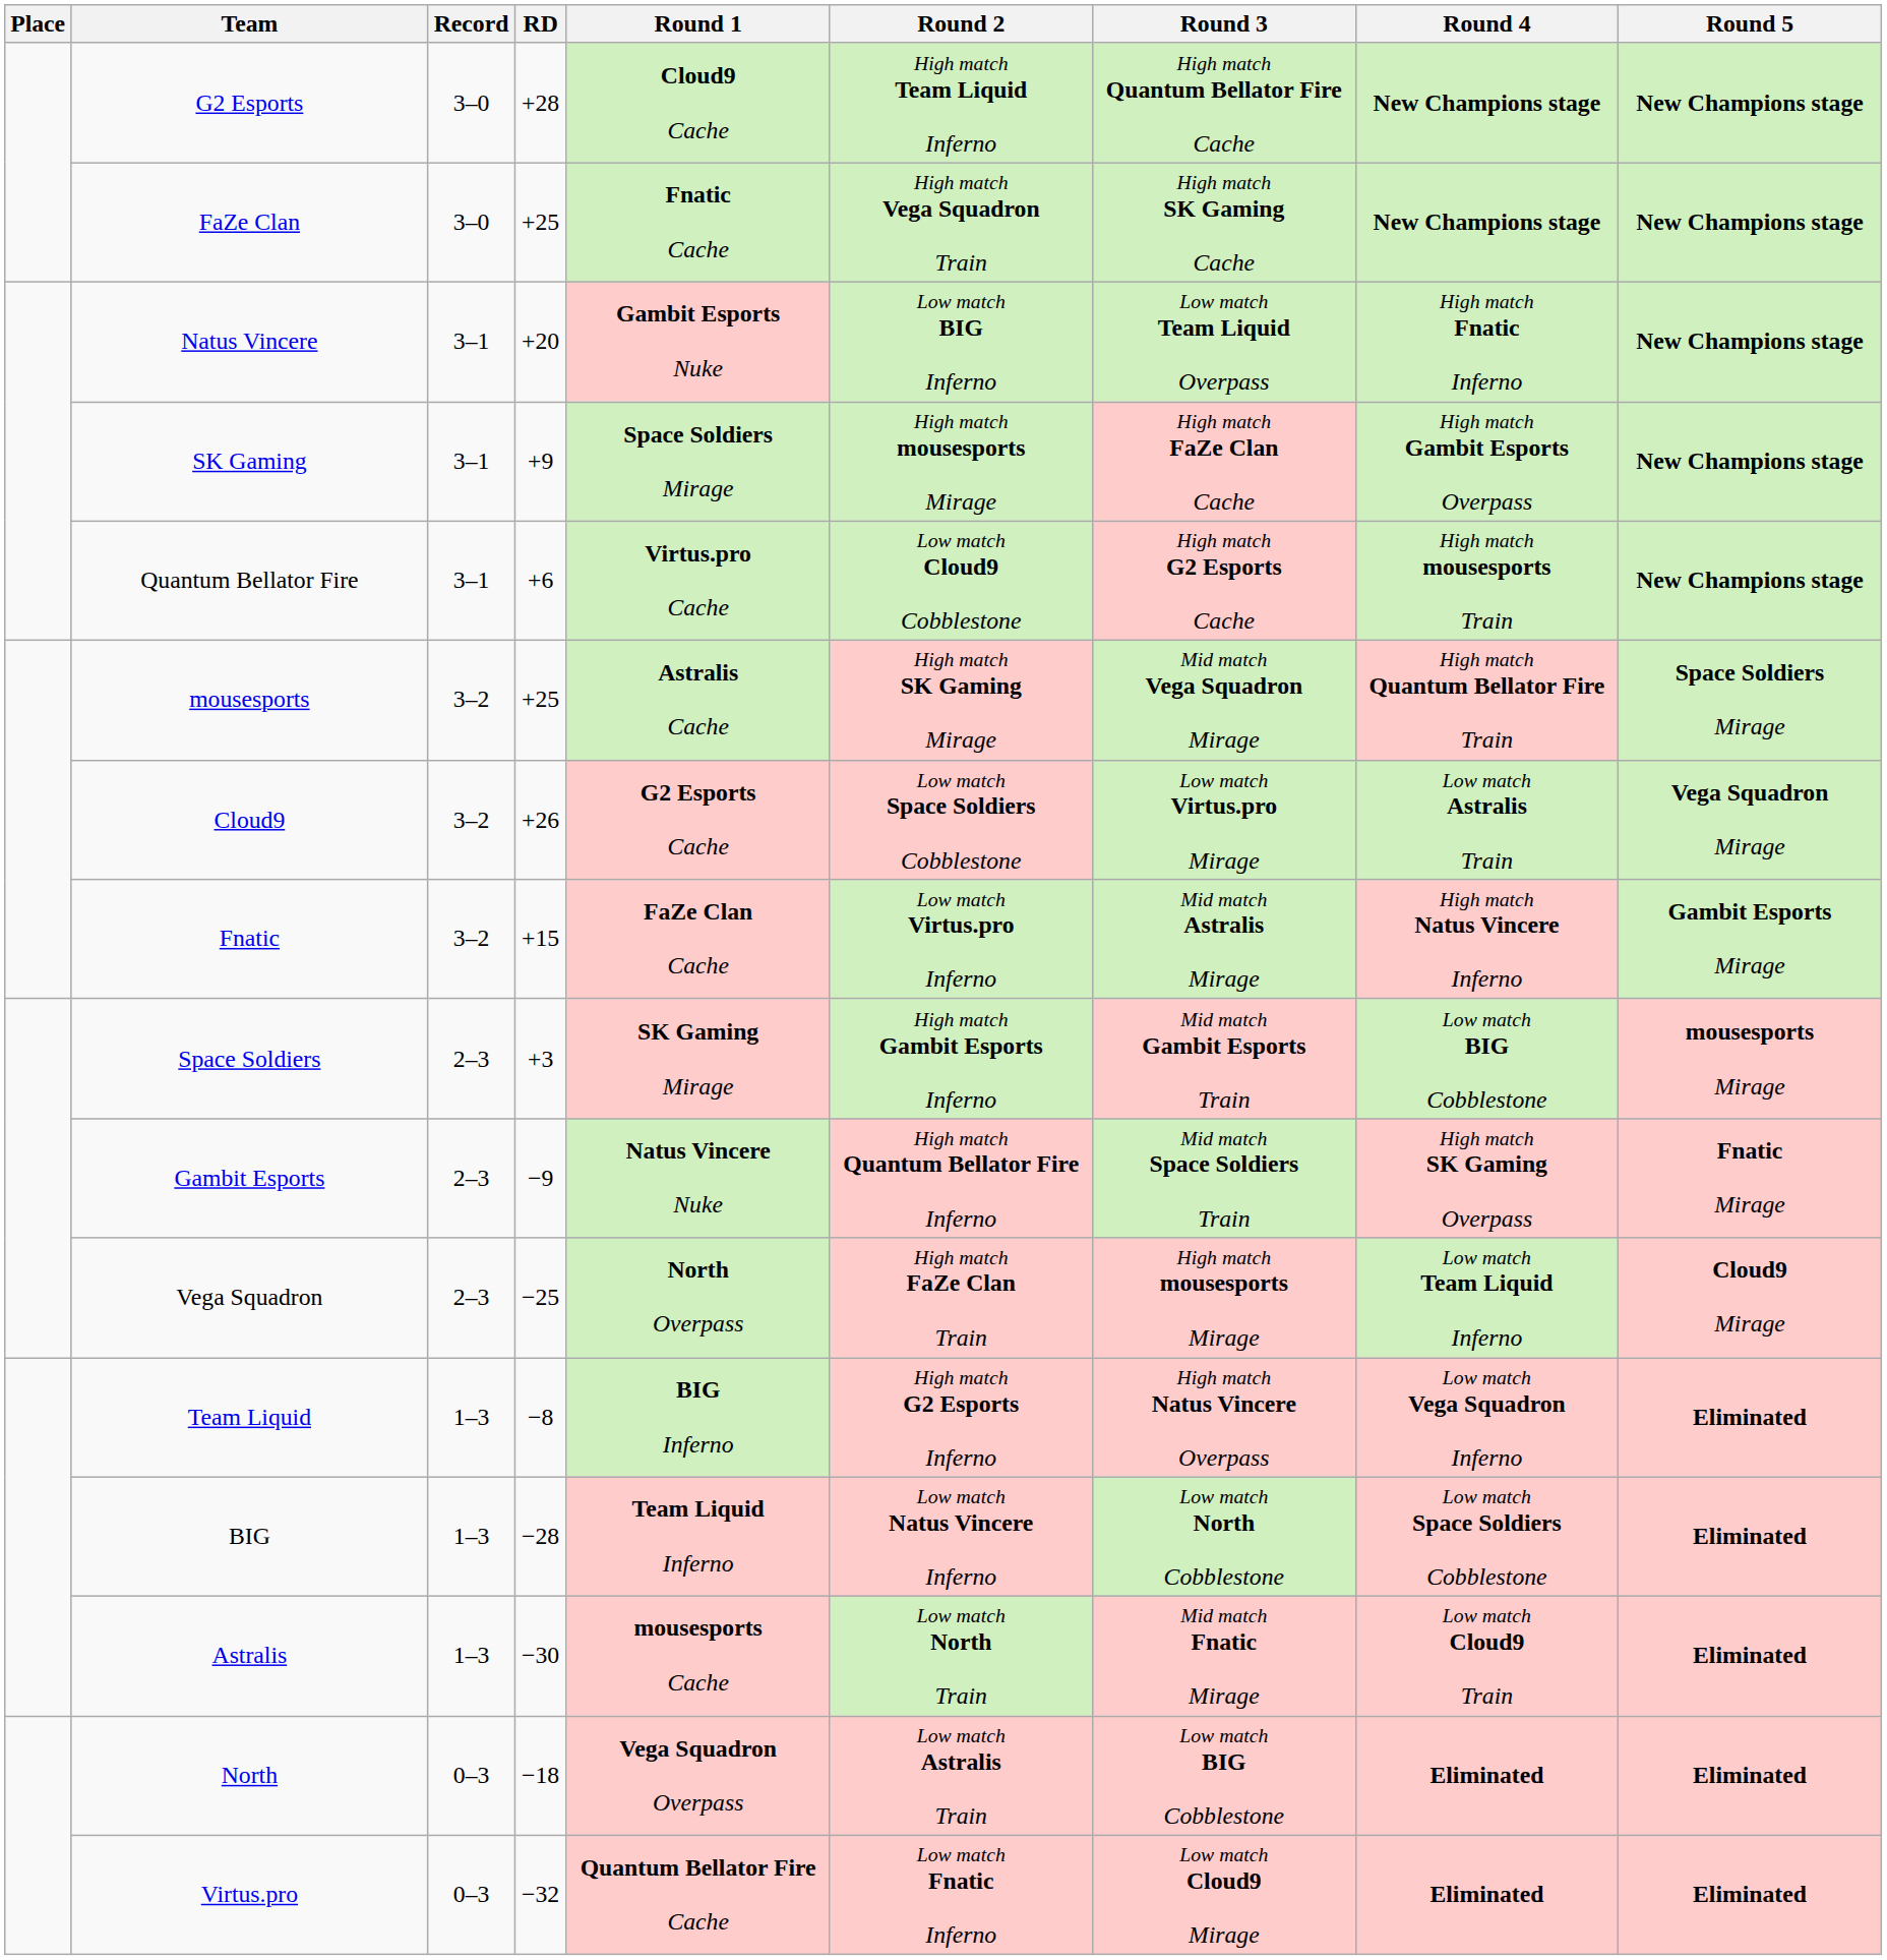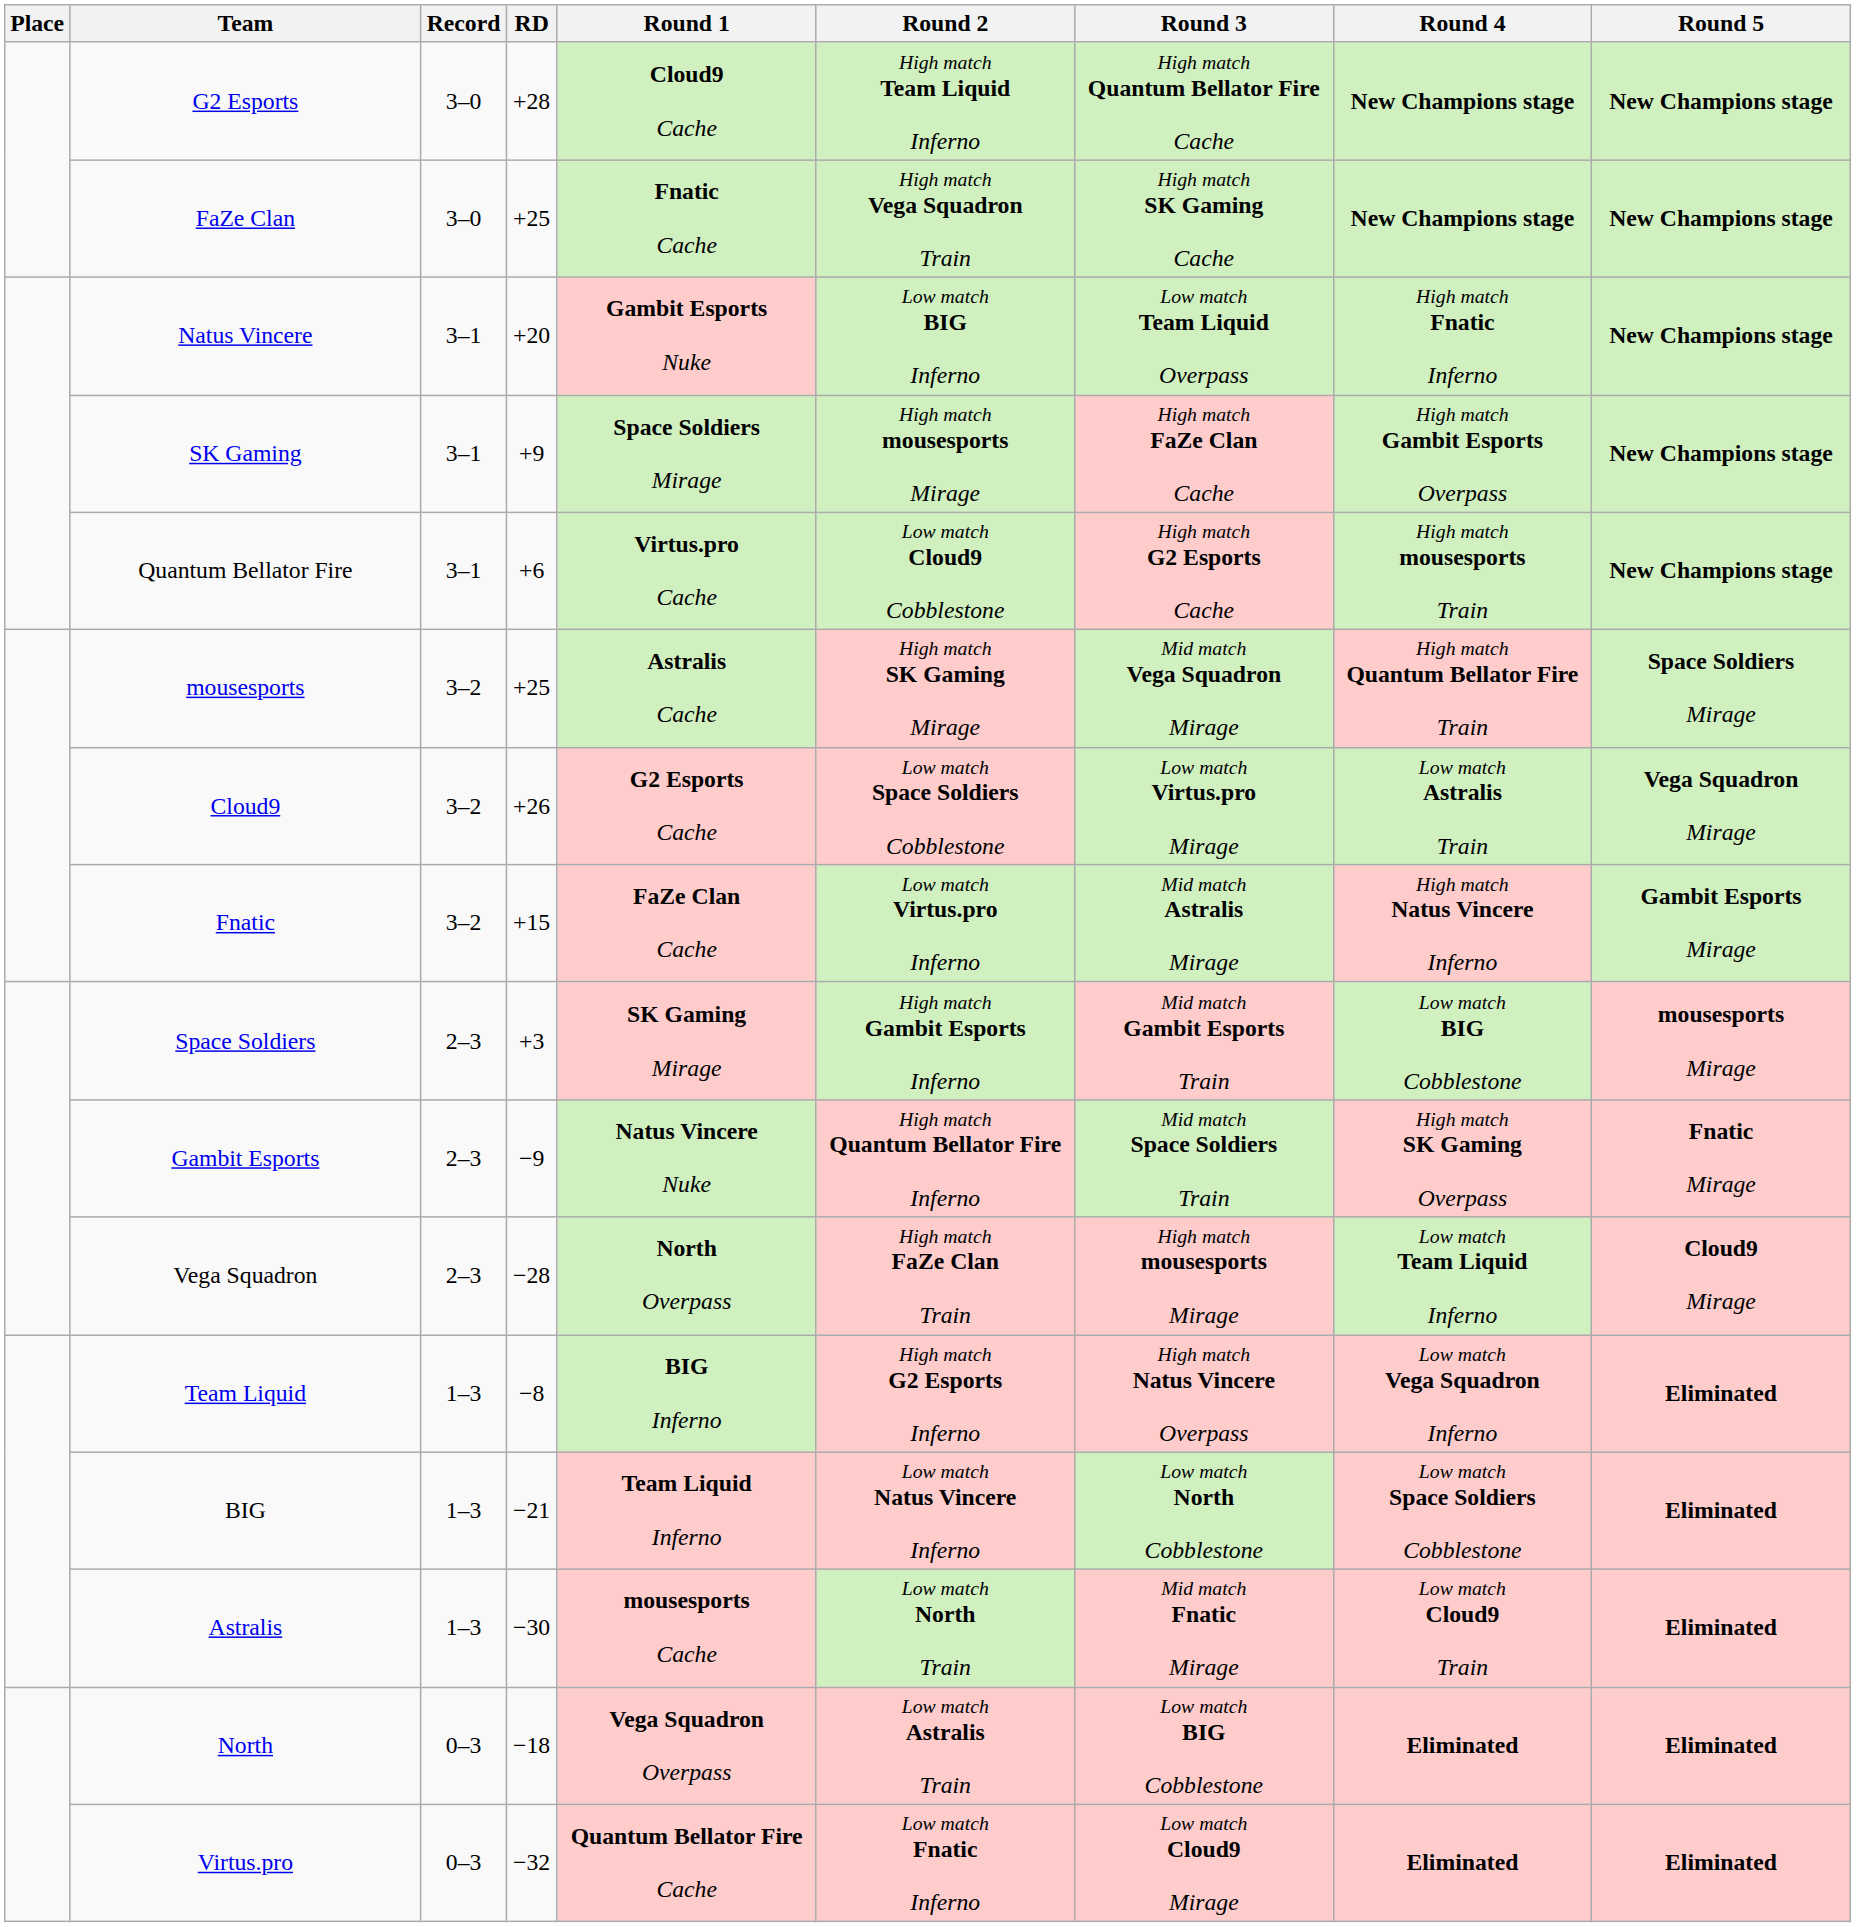 <table class="wikitable" style="text-align: center;">
 <tr>
 <th width="20px">Place</th>
 <th width="400px">Team</th>
 <th width="50px">Record</th>
 <th width="30px">RD</th>
 <th width="260px">Round 1</th>
 <th width="260px">Round 2</th>
 <th width="260px">Round 3</th>
 <th width="260px">Round 4</th>
 <th width="260px">Round 5</th>
 </tr>
 <tr>
 <td rowspan="2"></td>
 <td><a href='#'>G2 Esports</a></td>
 <td>3–0</td>
 <td>+28</td>
 <td style="background: #D0F0C0;"><strong>Cloud9<br></strong><br><em>Cache</em></td>
 <td style="background: #D0F0C0;"><small><em>High match</em></small><br><strong>Team Liquid<br></strong><br><em>Inferno</em></td>
 <td style="background: #D0F0C0;"><small><em>High match</em></small><br><strong>Quantum Bellator Fire<br></strong><br><em>Cache</em></td>
 <td style="background: #D0F0C0;"><strong>New Champions stage</strong></td>
 <td style="background: #D0F0C0;"><strong>New Champions stage</strong></td>
 </tr>
 <tr>
 <td><a href='#'>FaZe Clan</a></td>
 <td>3–0</td>
 <td>+25</td>
 <td style="background: #D0F0C0;"><strong>Fnatic<br></strong><br><em>Cache</em></td>
 <td style="background: #D0F0C0;"><small><em>High match</em></small><br><strong>Vega Squadron<br></strong><br><em>Train</em></td>
 <td style="background: #D0F0C0;"><small><em>High match</em></small><br><strong>SK Gaming<br></strong><br><em>Cache</em></td>
 <td style="background: #D0F0C0;"><strong>New Champions stage</strong></td>
 <td style="background: #D0F0C0;"><strong>New Champions stage</strong></td>
 </tr>
 <tr>
 <td rowspan="3"></td>
 <td><a href='#'>Natus Vincere</a></td>
 <td>3–1</td>
 <td>+20</td>
 <td style="background: #FFCCCC;"><strong>Gambit Esports<br></strong><br><em>Nuke</em></td>
 <td style="background: #D0F0C0;"><small><em>Low match</em></small><br><strong>BIG<br></strong><br><em>Inferno</em></td>
 <td style="background: #D0F0C0;"><small><em>Low match</em></small><br><strong>Team Liquid<br></strong><br><em>Overpass</em></td>
 <td style="background: #D0F0C0;"><small><em>High match</em></small><br><strong>Fnatic<br></strong><br><em>Inferno</em></td>
 <td style="background: #D0F0C0;"><strong>New Champions stage</strong></td>
 </tr>
 <tr>
 <td><a href='#'>SK Gaming</a></td>
 <td>3–1</td>
 <td>+9</td>
 <td style="background: #D0F0C0;"><strong>Space Soldiers<br></strong><br><em>Mirage</em></td>
 <td style="background: #D0F0C0;"><small><em>High match</em></small><br><strong>mousesports<br></strong><br><em>Mirage</em></td>
 <td style="background: #FFCCCC;"><small><em>High match</em></small><br><strong>FaZe Clan<br></strong><br><em>Cache</em></td>
 <td style="background: #D0F0C0;"><small><em>High match</em></small><br><strong>Gambit Esports<br></strong><br><em>Overpass</em></td>
 <td style="background: #D0F0C0;"><strong>New Champions stage</strong></td>
 </tr>
 <tr>
 <td>Quantum Bellator Fire</td>
 <td>3–1</td>
 <td>+6</td>
 <td style="background: #D0F0C0;"><strong>Virtus.pro<br></strong><br><em>Cache</em></td>
 <td style="background: #D0F0C0;"><small><em>Low match</em></small><br><strong>Cloud9<br></strong><br><em>Cobblestone</em></td>
 <td style="background: #FFCCCC;"><small><em>High match</em></small><br><strong>G2 Esports<br></strong><br><em>Cache</em></td>
 <td style="background: #D0F0C0;"><small><em>High match</em></small><br><strong>mousesports<br></strong><br><em>Train</em></td>
 <td style="background: #D0F0C0;"><strong>New Champions stage</strong></td>
 </tr>
 <tr>
 <td rowspan="3"></td>
 <td><a href='#'>mousesports</a></td>
 <td>3–2</td>
 <td>+25</td>
 <td style="background: #D0F0C0;"><strong>Astralis<br></strong><br><em>Cache</em></td>
 <td style="background: #FFCCCC;"><small><em>High match</em></small><br><strong>SK Gaming<br></strong><br><em>Mirage</em></td>
 <td style="background: #D0F0C0;"><small><em>Mid match</em></small><br><strong>Vega Squadron<br></strong><br><em>Mirage</em></td>
 <td style="background: #FFCCCC;"><small><em>High match</em></small><br><strong>Quantum Bellator Fire<br></strong><br><em>Train</em></td>
 <td style="background: #D0F0C0;"><strong>Space Soldiers<br></strong><br><em>Mirage</em></td>
 </tr>
 <tr>
 <td><a href='#'>Cloud9</a></td>
 <td>3–2</td>
 <td>+26</td>
 <td style="background: #FFCCCC;"><strong>G2 Esports<br></strong><br><em>Cache</em></td>
 <td style="background: #FFCCCC;"><small><em>Low match</em></small><br><strong>Space Soldiers<br></strong><br><em>Cobblestone</em></td>
 <td style="background: #D0F0C0;"><small><em>Low match</em></small><br><strong>Virtus.pro<br></strong><br><em>Mirage</em></td>
 <td style="background: #D0F0C0;"><small><em>Low match</em></small><br><strong>Astralis<br></strong><br><em>Train</em></td>
 <td style="background: #D0F0C0;"><strong>Vega Squadron<br></strong><br><em>Mirage</em></td>
 </tr>
 <tr>
 <td><a href='#'>Fnatic</a></td>
 <td>3–2</td>
 <td>+15</td>
 <td style="background: #FFCCCC;"><strong>FaZe Clan<br></strong><br><em>Cache</em></td>
 <td style="background: #D0F0C0;"><small><em>Low match</em></small><br><strong>Virtus.pro<br></strong><br><em>Inferno</em></td>
 <td style="background: #D0F0C0;"><small><em>Mid match</em></small><br><strong>Astralis<br></strong><br><em>Mirage</em></td>
 <td style="background: #FFCCCC;"><small><em>High match</em></small><br><strong>Natus Vincere<br></strong><br><em>Inferno</em></td>
 <td style="background: #D0F0C0;"><strong>Gambit Esports<br></strong><br><em>Mirage</em></td>
 </tr>
 <tr>
 <td rowspan="3"></td>
 <td><a href='#'>Space Soldiers</a></td>
 <td>2–3</td>
 <td>+3</td>
 <td style="background: #FFCCCC;"><strong>SK Gaming<br></strong><br><em>Mirage</em></td>
 <td style="background: #D0F0C0;"><small><em>High match</em></small><br><strong>Gambit Esports<br></strong><br><em>Inferno</em></td>
 <td style="background: #FFCCCC;"><small><em>Mid match</em></small><br><strong>Gambit Esports<br></strong><br><em>Train</em></td>
 <td style="background: #D0F0C0;"><small><em>Low match</em></small><br><strong>BIG<br></strong><br><em>Cobblestone</em></td>
 <td style="background: #FFCCCC;"><strong>mousesports<br></strong><br><em>Mirage</em></td>
 </tr>
 <tr>
 <td><a href='#'>Gambit Esports</a></td>
 <td>2–3</td>
 <td>−9</td>
 <td style="background: #D0F0C0;"><strong>Natus Vincere<br></strong><br><em>Nuke</em></td>
 <td style="background: #FFCCCC;"><small><em>High match</em></small><br><strong>Quantum Bellator Fire<br></strong><br><em>Inferno</em></td>
 <td style="background: #D0F0C0;"><small><em>Mid match</em></small><br><strong>Space Soldiers<br></strong><br><em>Train</em></td>
 <td style="background: #FFCCCC;"><small><em>High match</em></small><br><strong>SK Gaming<br></strong><br><em>Overpass</em></td>
 <td style="background: #FFCCCC;"><strong>Fnatic<br></strong><br><em>Mirage</em></td>
 </tr>
 <tr>
 <td>Vega Squadron</td>
 <td>2–3</td>
-<td>−25</td>
+<td>−28</td>
 <td style="background: #D0F0C0;"><strong>North<br></strong><br><em>Overpass</em></td>
 <td style="background: #FFCCCC;"><small><em>High match</em></small><br><strong>FaZe Clan<br></strong><br><em>Train</em></td>
 <td style="background: #FFCCCC;"><small><em>High match</em></small><br><strong>mousesports<br></strong><br><em>Mirage</em></td>
 <td style="background: #D0F0C0;"><small><em>Low match</em></small><br><strong>Team Liquid<br></strong><br><em>Inferno</em></td>
 <td style="background: #FFCCCC;"><strong>Cloud9<br></strong><br><em>Mirage</em></td>
 </tr>
 <tr>
 <td rowspan="3"></td>
 <td><a href='#'>Team Liquid</a></td>
 <td>1–3</td>
 <td>−8</td>
 <td style="background: #D0F0C0;"><strong>BIG<br></strong><br><em>Inferno</em></td>
 <td style="background: #FFCCCC;"><small><em>High match</em></small><br><strong>G2 Esports<br></strong><br><em>Inferno</em></td>
 <td style="background: #FFCCCC;"><small><em>High match</em></small><br><strong>Natus Vincere<br></strong><br><em>Overpass</em></td>
 <td style="background: #FFCCCC;"><small><em>Low match</em></small><br><strong>Vega Squadron<br></strong><br><em>Inferno</em></td>
 <td style="background: #FFCCCC;"><strong>Eliminated</strong></td>
 </tr>
 <tr>
 <td>BIG</td>
 <td>1–3</td>
-<td>−28</td>
+<td>−21</td>
 <td style="background: #FFCCCC;"><strong>Team Liquid<br></strong><br><em>Inferno</em></td>
 <td style="background: #FFCCCC;"><small><em>Low match</em></small><br><strong>Natus Vincere<br></strong><br><em>Inferno</em></td>
 <td style="background: #D0F0C0;"><small><em>Low match</em></small><br><strong>North<br></strong><br><em>Cobblestone</em></td>
 <td style="background: #FFCCCC;"><small><em>Low match</em></small><br><strong>Space Soldiers<br></strong><br><em>Cobblestone</em></td>
 <td style="background: #FFCCCC;"><strong>Eliminated</strong></td>
 </tr>
 <tr>
 <td><a href='#'>Astralis</a></td>
 <td>1–3</td>
 <td>−30</td>
 <td style="background: #FFCCCC;"><strong>mousesports<br></strong><br><em>Cache</em></td>
 <td style="background: #D0F0C0;"><small><em>Low match</em></small><br><strong>North<br></strong><br><em>Train</em></td>
 <td style="background: #FFCCCC;"><small><em>Mid match</em></small><br><strong>Fnatic<br></strong><br><em>Mirage</em></td>
 <td style="background: #FFCCCC;"><small><em>Low match</em></small><br><strong>Cloud9<br></strong><br><em>Train</em></td>
 <td style="background: #FFCCCC;"><strong>Eliminated</strong></td>
 </tr>
 <tr>
 <td rowspan="2"></td>
 <td><a href='#'>North</a></td>
 <td>0–3</td>
 <td>−18</td>
 <td style="background: #FFCCCC;"><strong>Vega Squadron<br></strong><br><em>Overpass</em></td>
 <td style="background: #FFCCCC;"><small><em>Low match</em></small><br><strong>Astralis<br></strong><br><em>Train</em></td>
 <td style="background: #FFCCCC;"><small><em>Low match</em></small><br><strong>BIG<br></strong><br><em>Cobblestone</em></td>
 <td style="background: #FFCCCC;"><strong>Eliminated</strong></td>
 <td style="background: #FFCCCC;"><strong>Eliminated</strong></td>
 </tr>
 <tr>
 <td><a href='#'>Virtus.pro</a></td>
 <td>0–3</td>
 <td>−32</td>
 <td style="background: #FFCCCC;"><strong>Quantum Bellator Fire<br></strong><br><em>Cache</em></td>
 <td style="background: #FFCCCC;"><small><em>Low match</em></small><br><strong>Fnatic<br></strong><br><em>Inferno</em></td>
 <td style="background: #FFCCCC;"><small><em>Low match</em></small><br><strong>Cloud9<br></strong><br><em>Mirage</em></td>
 <td style="background: #FFCCCC;"><strong>Eliminated</strong></td>
 <td style="background: #FFCCCC;"><strong>Eliminated</strong></td>
 </tr>
 </table>
